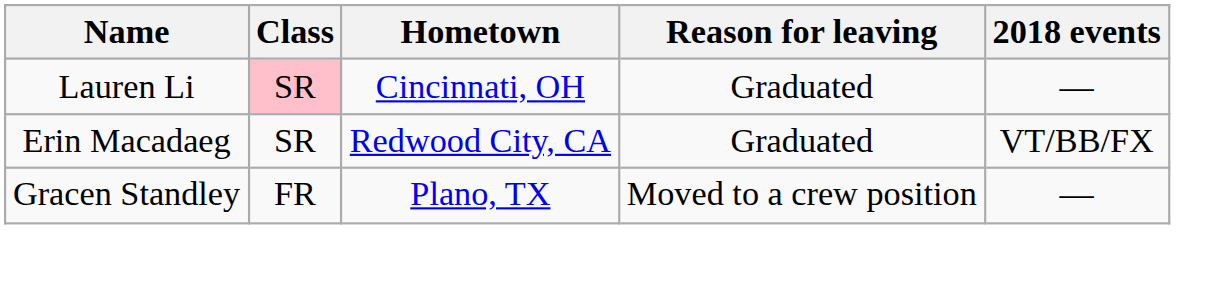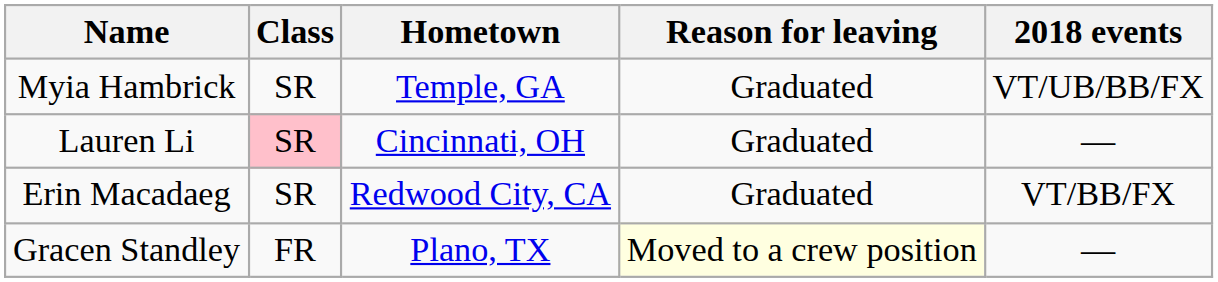 <table class="wikitable sortable" style="text-align:center;">
 <tr>
 <th>Name</th>
 <th>Class</th>
 <th>Hometown</th>
 <th>Reason for leaving</th>
 <th>2018 events</th>
+</tr>
+<tr>
+<td>Myia Hambrick</td>
+<td>SR</td>
+<td><a href='#'>Temple, GA</a></td>
+<td>Graduated</td>
+<td>VT/UB/BB/FX</td>
 </tr>
 <tr>
 <td>Lauren Li</td>
 <td style="background: pink;">SR</td>
 <td><a href='#'>Cincinnati, OH</a></td>
 <td>Graduated</td>
 <td>—</td>
 </tr>
 <tr>
 <td>Erin Macadaeg</td>
 <td>SR</td>
 <td><a href='#'>Redwood City, CA</a></td>
 <td>Graduated</td>
 <td>VT/BB/FX</td>
 </tr>
 <tr>
 <td>Gracen Standley</td>
 <td>FR</td>
 <td><a href='#'>Plano, TX</a></td>
-<td>Moved to a crew position</td>
+<td style="background: lightyellow;">Moved to a crew position</td>
 <td>—</td>
 </tr>
 </table>
